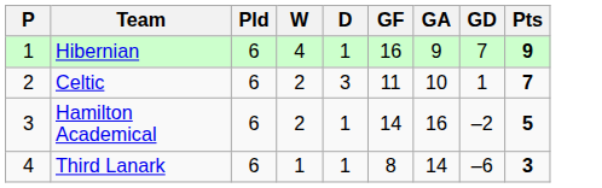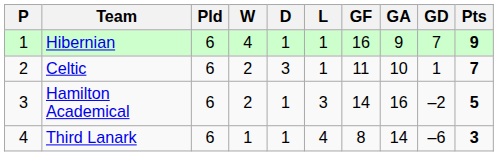 <table class="wikitable" style="text-align: center;">
 <tr>
 <th width=30>P</th>
 <th width=140>Team</th>
 <th width=30>Pld</th>
 <th width=30>W</th>
 <th width=30>D</th>
+<th width=30>L</th>
 <th width=30>GF</th>
 <th width=30>GA</th>
 <th width=30>GD</th>
 <th width=30>Pts</th>
 </tr>
 <tr style="background:#ccffcc;">
 <td>1</td>
 <td align=left><a href='#'>Hibernian</a></td>
 <td>6</td>
 <td>4</td>
+<td>1</td>
 <td>1</td>
 <td>16</td>
 <td>9</td>
 <td>7</td>
 <td><strong>9</strong></td>
 </tr>
 <tr>
 <td>2</td>
 <td align=left><a href='#'>Celtic</a></td>
 <td>6</td>
 <td>2</td>
 <td>3</td>
+<td>1</td>
 <td>11</td>
 <td>10</td>
 <td>1</td>
 <td><strong>7</strong></td>
 </tr>
 <tr>
 <td>3</td>
 <td align=left><a href='#'>Hamilton Academical</a></td>
 <td>6</td>
 <td>2</td>
 <td>1</td>
+<td>3</td>
 <td>14</td>
 <td>16</td>
 <td>–2</td>
 <td><strong>5</strong></td>
 </tr>
 <tr>
 <td>4</td>
 <td align=left><a href='#'>Third Lanark</a></td>
 <td>6</td>
 <td>1</td>
 <td>1</td>
+<td>4</td>
 <td>8</td>
 <td>14</td>
 <td>–6</td>
 <td><strong>3</strong></td>
 </tr>
 </table>
